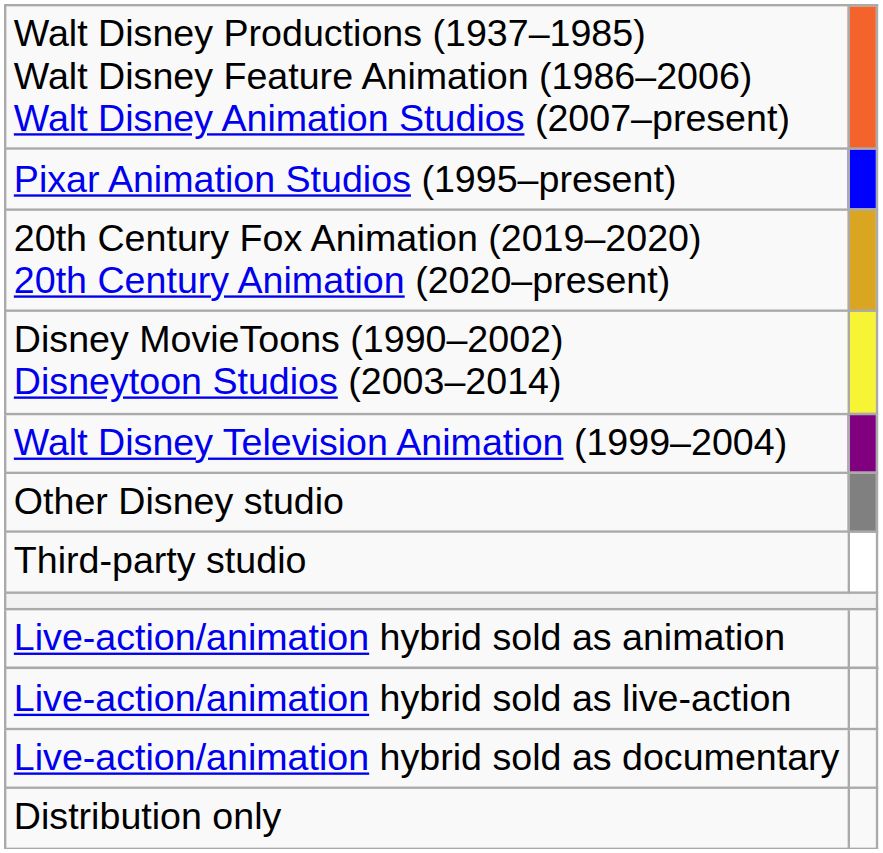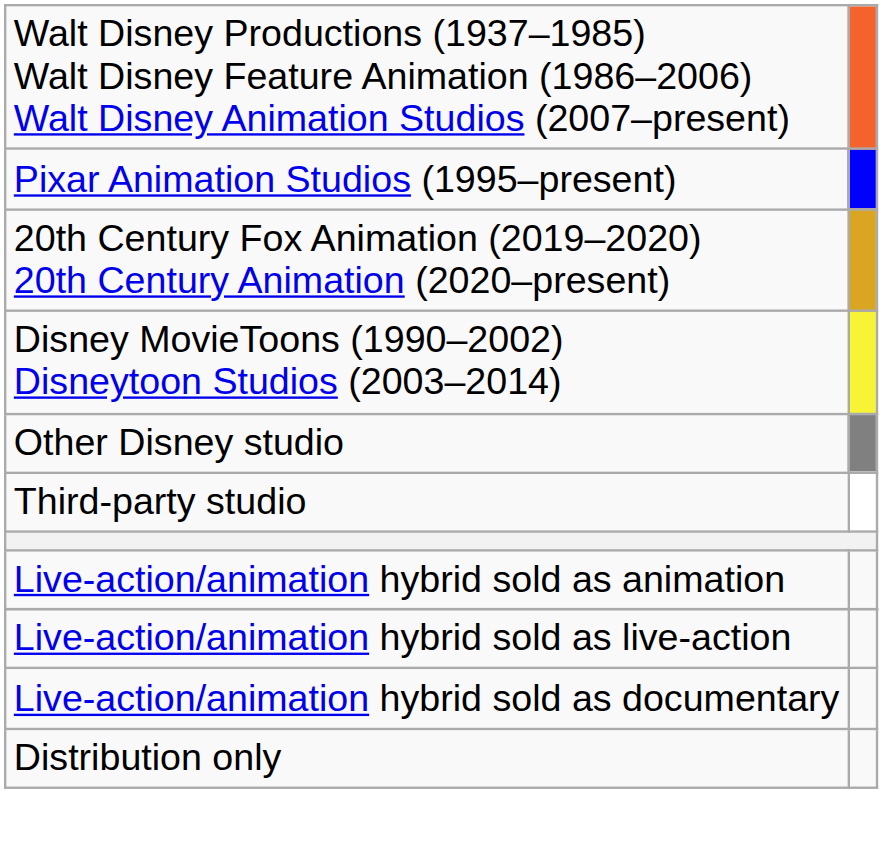 <table class="wikitable">
 <tr>
 <td>Walt Disney Productions (1937–1985)<br>Walt Disney Feature Animation (1986–2006)<br><a href='#'>Walt Disney Animation Studios</a> (2007–present)</td>
 <td style="background:#F3632B; "> </td>
 </tr>
 <tr>
 <td><a href='#'>Pixar Animation Studios</a> (1995–present)</td>
 <td style="background:blue; "> </td>
 </tr>
 <tr>
 <td>20th Century Fox Animation (2019–2020)<br><a href='#'>20th Century Animation</a> (2020–present)</td>
 <td style="background:goldenrod; "> </td>
 </tr>
 <tr>
 <td>Disney MovieToons (1990–2002)<br><a href='#'>Disneytoon Studios</a> (2003–2014)</td>
 <td style="background:#F7F436; "> </td>
-</tr>
-<tr>
-<td><a href='#'>Walt Disney Television Animation</a> (1999–2004)</td>
-<td style="background:purple; "> </td>
 </tr>
 <tr>
 <td>Other Disney studio</td>
 <td style="background:gray; "> </td>
 </tr>
 <tr>
 <td>Third-party studio</td>
 <td style="background:white; "> </td>
 </tr>
 <tr>
 <th colspan="2"></th>
 </tr>
 <tr>
 <td><a href='#'>Live-action/animation</a> hybrid sold as animation</td>
 <td></td>
 </tr>
 <tr>
 </tr>
 <tr>
 <td><a href='#'>Live-action/animation</a> hybrid sold as live-action</td>
 <td></td>
 </tr>
 <tr>
 <td><a href='#'>Live-action/animation</a> hybrid sold as documentary</td>
 <td></td>
 </tr>
 <tr>
 <td>Distribution only</td>
 <td></td>
 </tr>
 </table>
